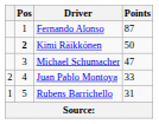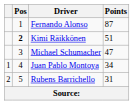 <table class="wikitable" style="font-size: 85%;">
 <tr>
 <th></th>
 <th>Pos</th>
 <th>Driver</th>
 <th>Points</th>
 </tr>
 <tr>
 <td></td>
 <td align="center">1</td>
 <td> <a href='#'>Fernando Alonso</a></td>
 <td>87</td>
 </tr>
 <tr>
 <td></td>
 <td align="center"><strong>2</strong></td>
 <td> <a href='#'>Kimi Räikkönen</a></td>
-<td>50</td>
+<td>51</td>
 </tr>
 <tr>
 <td></td>
 <td align="center">3</td>
 <td> <a href='#'>Michael Schumacher</a></td>
 <td>47</td>
 </tr>
 <tr>
-<td> 2</td>
+<td> 1</td>
 <td align="center">4</td>
 <td> <a href='#'>Juan Pablo Montoya</a></td>
-<td>33</td>
+<td>34</td>
 </tr>
 <tr>
-<td> 1</td>
+<td> 2</td>
 <td align="center">5</td>
 <td> <a href='#'>Rubens Barrichello</a></td>
 <td>31</td>
 </tr>
 <tr>
 <th colspan=4>Source: </th>
 </tr>
 </table>
